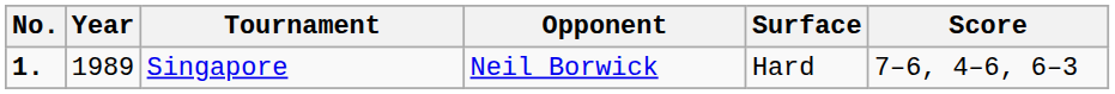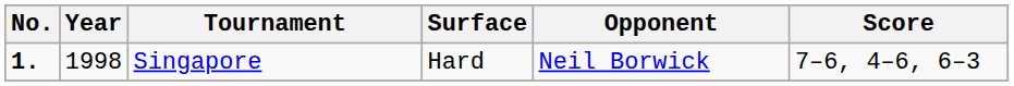 <table class="sortable wikitable" style=font-size:97%>
 <tr>
 <th>No.</th>
 <th>Year</th>
 <th style="width:150px">Tournament</th>
+<th style="width:50px">Surface</th>
 <th style="width:130px">Opponent</th>
-<th style="width:50px">Surface</th>
 <th style="width:110px" class="unsortable">Score</th>
 </tr>
 <tr>
 <td><strong>1.</strong></td>
-<td>1989</td>
+<td>1998</td>
 <td><a href='#'>Singapore</a></td>
+<td>Hard</td>
 <td> <a href='#'>Neil Borwick</a></td>
-<td>Hard</td>
 <td>7–6, 4–6, 6–3</td>
 </tr>
 </table>
